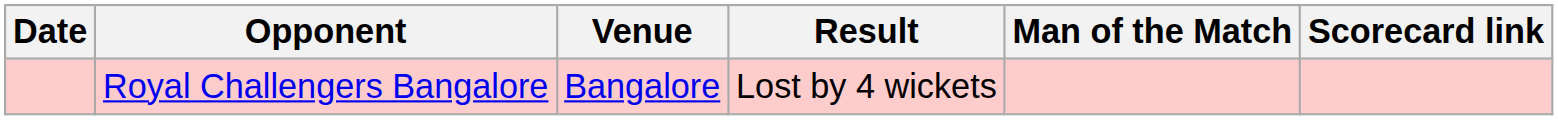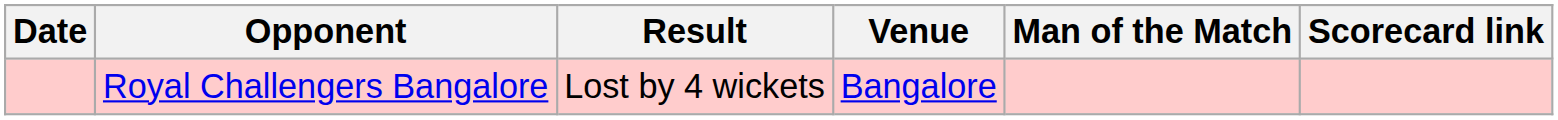 <table class="wikitable sortable">
 <tr>
 <th>Date</th>
 <th>Opponent</th>
+<th>Result</th>
 <th>Venue</th>
-<th>Result</th>
 <th>Man of the Match</th>
 <th>Scorecard link</th>
 </tr>
 <tr style="background:#fcc;">
 <td></td>
 <td><a href='#'>Royal Challengers Bangalore</a></td>
+<td>Lost by 4 wickets</td>
 <td><a href='#'>Bangalore</a></td>
-<td>Lost by 4 wickets</td>
 <td></td>
 <td></td>
 </tr>
 </table>
